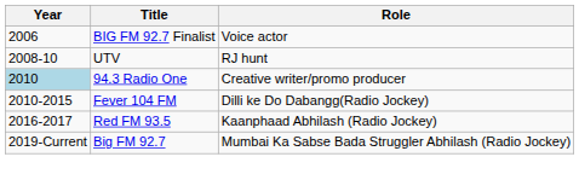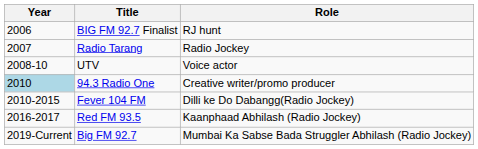 <table class="wikitable">
 <tr>
 <th>Year</th>
 <th>Title</th>
 <th>Role</th>
 </tr>
 <tr>
 <td>2006</td>
 <td><a href='#'>BIG FM 92.7</a> Finalist</td>
-<td>Voice actor</td>
+<td>RJ hunt</td>
+</tr>
+<tr>
+<td>2007</td>
+<td><a href='#'>Radio Tarang</a></td>
+<td>Radio Jockey</td>
 </tr>
 <tr>
 <td>2008-10</td>
 <td>UTV</td>
-<td>RJ hunt</td>
+<td>Voice actor</td>
 </tr>
 <tr>
 <td style="background: lightblue;">2010</td>
 <td><a href='#'>94.3 Radio One</a></td>
 <td>Creative writer/promo producer</td>
 </tr>
 <tr>
 <td>2010-2015</td>
 <td><a href='#'>Fever 104 FM</a></td>
 <td>Dilli ke Do Dabangg(Radio Jockey)</td>
 </tr>
 <tr>
 <td>2016-2017</td>
 <td><a href='#'>Red FM 93.5</a></td>
 <td>Kaanphaad Abhilash (Radio Jockey)</td>
 </tr>
 <tr>
 <td>2019-Current</td>
 <td><a href='#'>Big FM 92.7</a></td>
 <td>Mumbai Ka Sabse Bada Struggler Abhilash (Radio Jockey)</td>
 </tr>
 </table>
